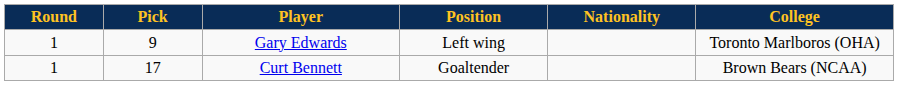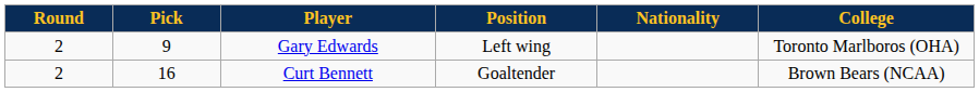 <table class="wikitable sortable sortable">
 <tr>
 <th style="background:#092c57; color:#ffc322" width="10%">Round</th>
 <th style="background:#092c57; color:#ffc322" width="10%">Pick</th>
 <th style="background:#092c57; color:#ffc322" width="20%">Player</th>
 <th style="background:#092c57; color:#ffc322" width="15%">Position</th>
 <th style="background:#092c57; color:#ffc322" width="15%">Nationality</th>
 <th style="background:#092c57; color:#ffc322" width="20%">College</th>
 </tr>
 <tr style="text-align: center">
-<td>1</td>
+<td>2</td>
 <td>9</td>
 <td><a href='#'>Gary Edwards</a></td>
 <td>Left wing</td>
 <td></td>
 <td>Toronto Marlboros (OHA)</td>
 </tr>
 <tr style="text-align: center">
-<td>1</td>
-<td>17</td>
+<td>2</td>
+<td>16</td>
 <td><a href='#'>Curt Bennett</a></td>
 <td>Goaltender</td>
 <td></td>
 <td>Brown Bears (NCAA)</td>
 </tr>
 </table>
